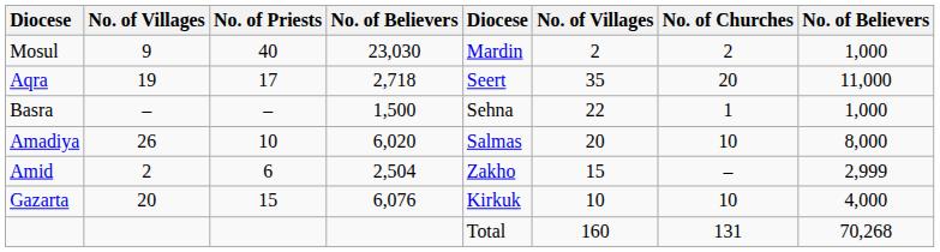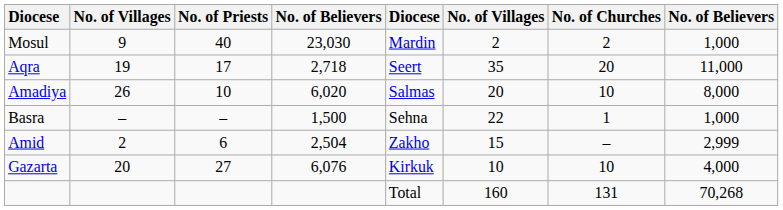 <table class="wikitable" style="text-align:center">
 <tr>
 <th style="text-align:left">Diocese</th>
 <th>No. of Villages</th>
 <th>No. of Priests</th>
 <th>No. of Believers</th>
 <th style="text-align:left">Diocese</th>
 <th>No. of Villages</th>
 <th>No. of Churches</th>
 <th>No. of Believers</th>
 </tr>
 <tr>
 <td style="text-align:left">Mosul</td>
 <td>9</td>
 <td>40</td>
 <td>23,030</td>
 <td style="text-align:left"><a href='#'>Mardin</a></td>
 <td>2</td>
 <td>2</td>
 <td>1,000</td>
 </tr>
 <tr>
 <td style="text-align:left"><a href='#'>Aqra</a></td>
 <td>19</td>
 <td>17</td>
 <td>2,718</td>
 <td style="text-align:left"><a href='#'>Seert</a></td>
 <td>35</td>
 <td>20</td>
 <td>11,000</td>
 </tr>
 <tr>
+<td style="text-align:left"><a href='#'>Amadiya</a></td>
+<td>26</td>
+<td>10</td>
+<td>6,020</td>
+<td style="text-align:left"><a href='#'>Salmas</a></td>
+<td>20</td>
+<td>10</td>
+<td>8,000</td>
+</tr>
+<tr>
 <td style="text-align:left">Basra</td>
 <td>–</td>
 <td>–</td>
 <td>1,500</td>
 <td style="text-align:left">Sehna</td>
 <td>22</td>
 <td>1</td>
 <td>1,000</td>
-</tr>
-<tr>
-<td style="text-align:left"><a href='#'>Amadiya</a></td>
-<td>26</td>
-<td>10</td>
-<td>6,020</td>
-<td style="text-align:left"><a href='#'>Salmas</a></td>
-<td>20</td>
-<td>10</td>
-<td>8,000</td>
 </tr>
 <tr>
 <td style="text-align:left"><a href='#'>Amid</a></td>
 <td>2</td>
 <td>6</td>
 <td>2,504</td>
 <td style="text-align:left"><a href='#'>Zakho</a></td>
 <td>15</td>
 <td>–</td>
 <td>2,999</td>
 </tr>
 <tr>
 <td style="text-align:left"><a href='#'>Gazarta</a></td>
 <td>20</td>
-<td>15</td>
+<td>27</td>
 <td>6,076</td>
 <td style="text-align:left"><a href='#'>Kirkuk</a></td>
 <td>10</td>
 <td>10</td>
 <td>4,000</td>
 </tr>
 <tr>
 <td style="text-align:left"></td>
 <td></td>
 <td></td>
 <td></td>
 <td style="text-align:left">Total</td>
 <td>160</td>
 <td>131</td>
 <td>70,268</td>
 </tr>
 </table>
